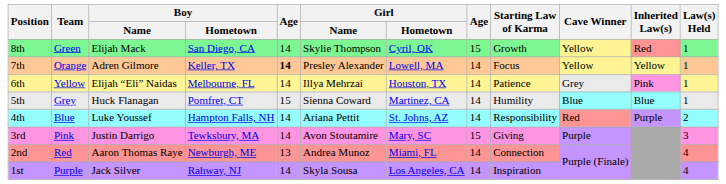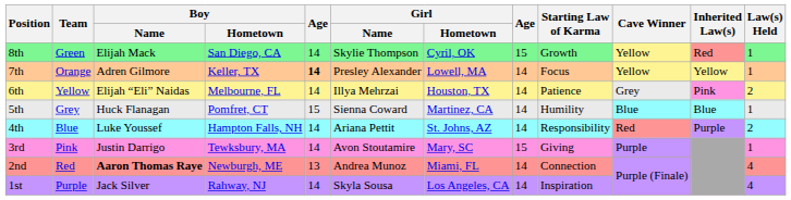 <table class="wikitable" style="margin:1em auto">
 <tr>
 <th rowspan="2">Position</th>
 <th rowspan="2">Team</th>
 <th colspan="2">Boy</th>
 <th rowspan="2">Age</th>
 <th colspan="2">Girl</th>
 <th rowspan="2">Age</th>
 <th rowspan="2">Starting Law<br>of Karma</th>
 <th rowspan="2">Cave Winner</th>
 <th rowspan="2" nowrap>Inherited <br> Law(s)</th>
 <th rowspan="2" nowrap>Law(s) <br> Held</th>
 </tr>
 <tr>
 <th>Name</th>
 <th>Hometown</th>
 <th>Name</th>
 <th>Hometown</th>
 </tr>
 <tr style="background:#7cf792;">
 <td>8th</td>
 <td><a href='#'>Green</a></td>
 <td>Elijah Mack</td>
 <td><a href='#'>San Diego, CA</a></td>
 <td>14</td>
 <td>Skylie Thompson</td>
 <td><a href='#'>Cyril, OK</a></td>
 <td>15</td>
 <td>Growth</td>
 <td style="background:#fff494;">Yellow</td>
 <td style="background:#ff9494;">Red</td>
 <td>1</td>
 </tr>
 <tr style="background:#ffc894;">
 <td>7th</td>
 <td><a href='#'>Orange</a></td>
 <td>Adren Gilmore</td>
 <td><a href='#'>Keller, TX</a></td>
 <td><strong>14</strong></td>
 <td nowrap>Presley Alexander</td>
 <td><a href='#'>Lowell, MA</a></td>
 <td>14</td>
 <td>Focus</td>
 <td style="background:#fff494;">Yellow</td>
 <td style="background:#fff494;">Yellow</td>
 <td>1</td>
 </tr>
 <tr style="background:#fff494;">
 <td>6th</td>
 <td><a href='#'>Yellow</a></td>
 <td>Elijah “Eli” Naidas</td>
 <td><a href='#'>Melbourne, FL</a></td>
 <td>14</td>
 <td>Illya Mehrzai</td>
 <td><a href='#'>Houston, TX</a></td>
 <td>14</td>
 <td>Patience</td>
 <td style="background:#eaeaeb;">Grey</td>
 <td style="background:#ff94e2;">Pink</td>
-<td>1</td>
+<td>2</td>
 </tr>
 <tr style="background:#eaeaeb;">
 <td>5th</td>
 <td><a href='#'>Grey</a></td>
 <td>Huck Flanagan</td>
 <td><a href='#'>Pomfret, CT</a></td>
 <td>15</td>
 <td>Sienna Coward</td>
 <td><a href='#'>Martinez, CA</a></td>
 <td>14</td>
 <td>Humility</td>
 <td style="background:#94fdff;">Blue</td>
 <td style="background:#94fdff;">Blue</td>
 <td>1</td>
 </tr>
 <tr style="background:#94fdff;">
 <td>4th</td>
 <td><a href='#'>Blue</a></td>
 <td>Luke Youssef</td>
 <td nowrap><a href='#'>Hampton Falls, NH</a></td>
 <td>14</td>
 <td>Ariana Pettit</td>
 <td><a href='#'>St. Johns, AZ</a></td>
 <td>14</td>
 <td>Responsibility</td>
 <td style="background:#ff9494;">Red</td>
 <td style="background:#c494ff;">Purple</td>
 <td>2</td>
 </tr>
 <tr style="background:#ff94e2;">
 <td>3rd</td>
 <td><a href='#'>Pink</a></td>
 <td>Justin Darrigo</td>
 <td><a href='#'>Tewksbury, MA</a></td>
 <td>14</td>
 <td>Avon Stoutamire</td>
 <td><a href='#'>Mary, SC</a></td>
 <td>15</td>
 <td>Giving</td>
 <td style="background:#c494ff;">Purple</td>
 <td bgcolor="darkgray" rowspan=3></td>
-<td>3</td>
+<td>1</td>
 </tr>
 <tr style="background:#ff9494;">
 <td>2nd</td>
 <td><a href='#'>Red</a></td>
-<td nowrap>Aaron Thomas Raye</td>
+<td nowrap><strong>Aaron Thomas Raye</strong></td>
 <td><a href='#'>Newburgh, ME</a></td>
 <td>13</td>
 <td>Andrea Munoz</td>
 <td><a href='#'>Miami, FL</a></td>
 <td>14</td>
 <td>Connection</td>
 <td rowspan="2" style="background:#c494ff;" nowrap="">Purple (Finale)</td>
 <td>4</td>
 </tr>
 <tr style="background:#c494ff;">
 <td>1st</td>
 <td><a href='#'>Purple</a></td>
 <td>Jack Silver</td>
 <td><a href='#'>Rahway, NJ</a></td>
 <td>14</td>
 <td>Skyla Sousa</td>
 <td nowrap><a href='#'>Los Angeles, CA</a></td>
 <td>14</td>
 <td>Inspiration</td>
 <td>4</td>
 </tr>
 </table>
